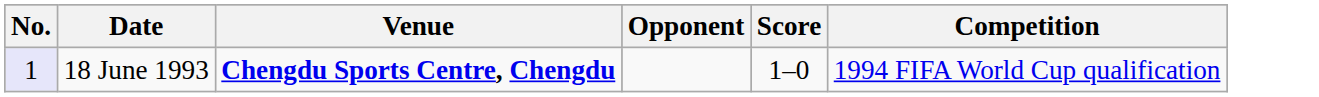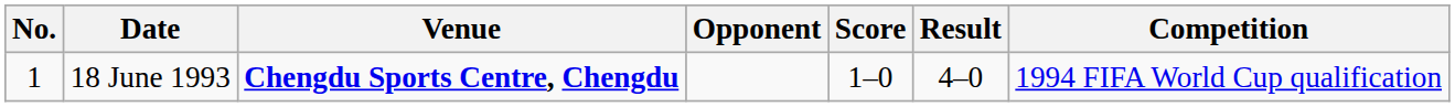 <table class="wikitable sortable">
 <tr>
 <th scope="col">No.</th>
 <th scope="col">Date</th>
 <th scope="col">Venue</th>
 <th scope="col">Opponent</th>
 <th scope="col">Score</th>
+<th scope="col">Result</th>
 <th scope="col">Competition</th>
 </tr>
 <tr>
-<td align="center" style="background: lavender;">1</td>
+<td align="center">1</td>
 <td>18 June 1993</td>
 <td><strong><a href='#'>Chengdu Sports Centre</a>, <a href='#'>Chengdu</a></strong></td>
 <td></td>
 <td align="center">1–0</td>
+<td align="center">4–0</td>
 <td><a href='#'>1994 FIFA World Cup qualification</a></td>
 </tr>
 </table>
